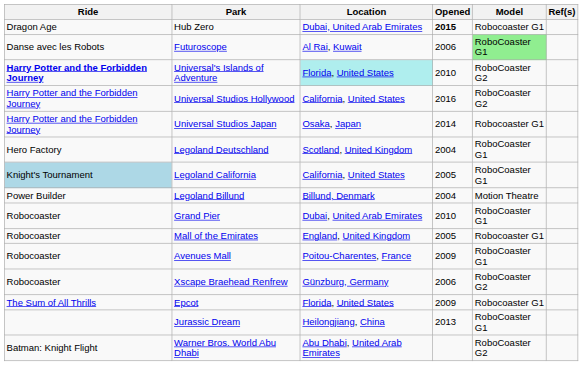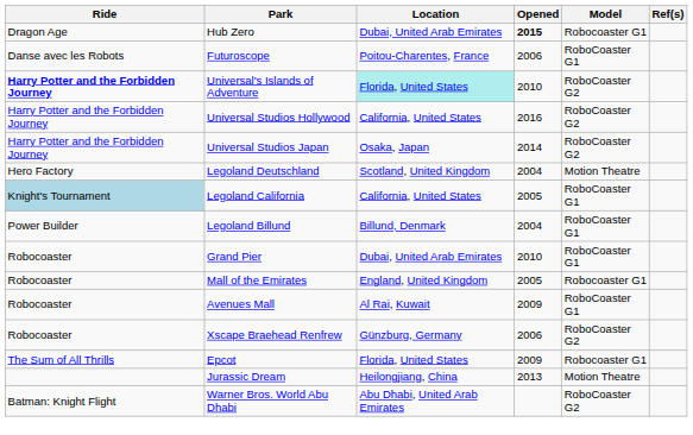 <table class="wikitable sortable" style="font-size:90%">
 <tr>
 <th>Ride</th>
 <th>Park</th>
 <th>Location</th>
 <th>Opened</th>
 <th>Model</th>
 <th class="unsortable">Ref(s)</th>
 </tr>
 <tr>
 <td>Dragon Age</td>
 <td>Hub Zero</td>
 <td> <a href='#'>Dubai, United Arab Emirates</a></td>
 <td><strong>2015</strong></td>
 <td>Robocoaster G1</td>
 <td></td>
 </tr>
 <tr>
 <td>Danse avec les Robots</td>
 <td><a href='#'>Futuroscope</a></td>
-<td> <a href='#'>Al Rai</a>, <a href='#'>Kuwait</a></td>
+<td> <a href='#'>Poitou-Charentes</a>, <a href='#'>France</a></td>
 <td>2006</td>
-<td style="background: lightgreen;">RoboCoaster G1</td>
+<td>RoboCoaster G1</td>
 <td></td>
 </tr>
 <tr>
 <td><strong><a href='#'>Harry Potter and the Forbidden Journey</a></strong></td>
 <td><a href='#'>Universal's Islands of Adventure</a></td>
 <td style="background: paleturquoise;"> <a href='#'>Florida</a>, <a href='#'>United States</a></td>
 <td>2010</td>
 <td>RoboCoaster G2</td>
 <td></td>
 </tr>
 <tr>
 <td><a href='#'>Harry Potter and the Forbidden Journey</a></td>
 <td><a href='#'>Universal Studios Hollywood</a></td>
 <td> <a href='#'>California</a>, <a href='#'>United States</a></td>
 <td>2016</td>
 <td>RoboCoaster G2</td>
 <td></td>
 </tr>
 <tr>
 <td><a href='#'>Harry Potter and the Forbidden Journey</a></td>
 <td><a href='#'>Universal Studios Japan</a></td>
 <td> <a href='#'>Osaka</a>, <a href='#'>Japan</a></td>
 <td>2014</td>
-<td>Robocoaster G1</td>
+<td>RoboCoaster G2</td>
 <td></td>
 </tr>
 <tr>
 <td>Hero Factory</td>
 <td><a href='#'>Legoland Deutschland</a></td>
 <td> <a href='#'>Scotland</a>, <a href='#'>United Kingdom</a></td>
 <td>2004</td>
-<td>RoboCoaster G1</td>
+<td>Motion Theatre</td>
 <td></td>
 </tr>
 <tr>
 <td style="background: lightblue;">Knight's Tournament</td>
 <td><a href='#'>Legoland California</a></td>
 <td> <a href='#'>California</a>, <a href='#'>United States</a></td>
 <td>2005</td>
 <td>RoboCoaster G1</td>
 <td></td>
 </tr>
 <tr>
 <td>Power Builder</td>
 <td><a href='#'>Legoland Billund</a></td>
 <td> <a href='#'>Billund, Denmark</a></td>
 <td>2004</td>
-<td>Motion Theatre</td>
+<td>RoboCoaster G1</td>
 <td></td>
 </tr>
 <tr>
 <td>Robocoaster</td>
 <td><a href='#'>Grand Pier</a></td>
 <td> <a href='#'>Dubai</a>, <a href='#'>United Arab Emirates</a></td>
 <td>2010</td>
 <td>RoboCoaster G1</td>
 <td></td>
 </tr>
 <tr>
 <td>Robocoaster</td>
 <td><a href='#'>Mall of the Emirates</a></td>
 <td> <a href='#'>England</a>, <a href='#'>United Kingdom</a></td>
 <td>2005</td>
 <td>Robocoaster G1</td>
 <td></td>
 </tr>
 <tr>
 <td>Robocoaster</td>
 <td><a href='#'> Avenues Mall</a></td>
-<td> <a href='#'>Poitou-Charentes</a>, <a href='#'>France</a></td>
+<td> <a href='#'>Al Rai</a>, <a href='#'>Kuwait</a></td>
 <td>2009</td>
 <td>RoboCoaster G1</td>
 <td></td>
 </tr>
 <tr>
 <td>Robocoaster</td>
 <td><a href='#'>Xscape Braehead Renfrew</a></td>
 <td> <a href='#'>Günzburg, Germany</a></td>
 <td>2006</td>
 <td>RoboCoaster G2</td>
 <td></td>
 </tr>
 <tr>
 <td><a href='#'>The Sum of All Thrills</a></td>
 <td><a href='#'>Epcot</a></td>
 <td> <a href='#'>Florida</a>, <a href='#'>United States</a></td>
 <td>2009</td>
 <td>Robocoaster G1</td>
 <td></td>
 </tr>
 <tr>
 <td></td>
 <td><a href='#'>Jurassic Dream</a></td>
 <td> <a href='#'>Heilongjiang</a>, <a href='#'>China</a></td>
 <td>2013</td>
-<td>RoboCoaster G1</td>
+<td>Motion Theatre</td>
 <td></td>
 </tr>
 <tr>
 <td>Batman: Knight Flight</td>
 <td><a href='#'>Warner Bros. World Abu Dhabi</a></td>
 <td> <a href='#'>Abu Dhabi</a>, <a href='#'>United Arab Emirates</a></td>
 <td></td>
 <td>RoboCoaster G2</td>
 </tr>
 </table>
